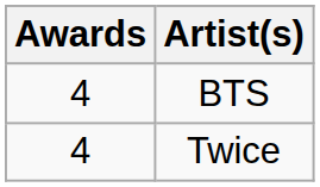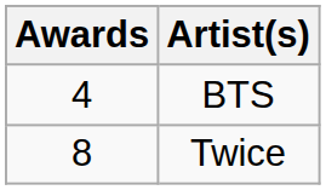 <table class="wikitable" style="text-align:center;">
 <tr>
 <th scope="col">Awards</th>
 <th scope="col">Artist(s)</th>
 </tr>
 <tr>
 <td>4</td>
 <td>BTS</td>
 </tr>
 <tr>
-<td>4</td>
+<td>8</td>
 <td>Twice</td>
 </tr>
 </table>
